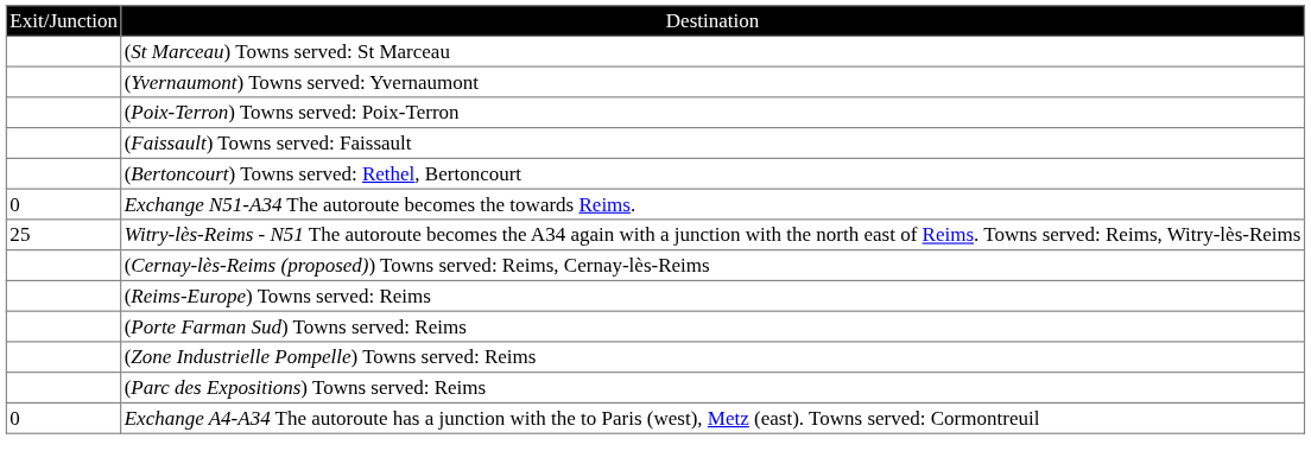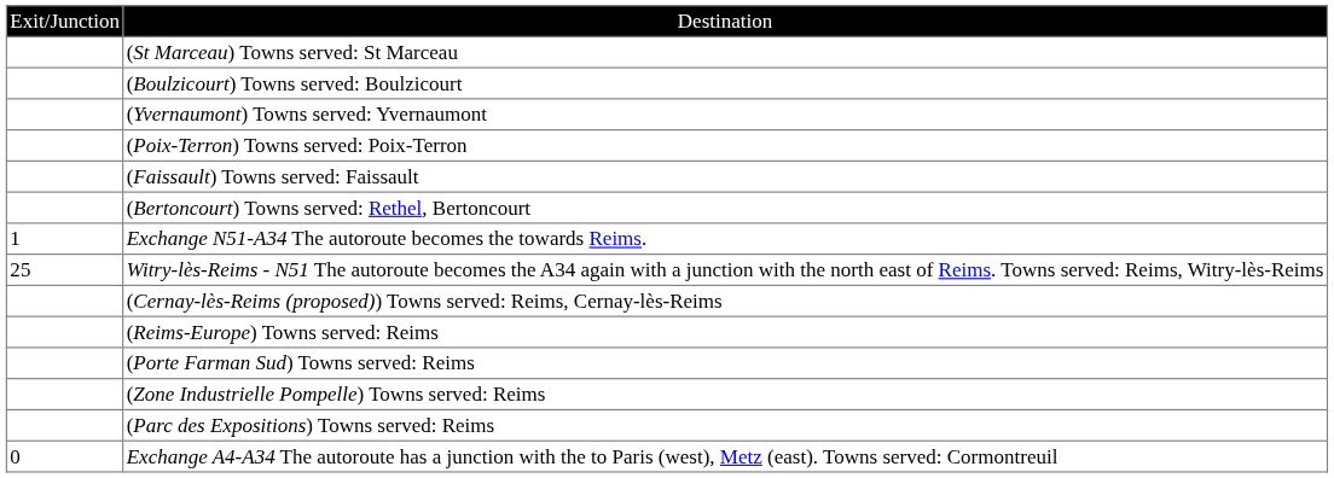 <table border="1" cellpadding="2" style="margin-left:1em; margin-bottom: 1em; color: black; border-collapse: collapse; font-size: 95%;">
 <tr align="center" bgcolor="000000" style="color: white">
 <td>Exit/Junction</td>
 <td>Destination</td>
 </tr>
 <tr>
 <td></td>
 <td>(<em>St Marceau</em>) Towns served: St Marceau</td>
+</tr>
+<tr>
+<td></td>
+<td>(<em>Boulzicourt</em>) Towns served: Boulzicourt</td>
 </tr>
 <tr>
 <td></td>
 <td>(<em>Yvernaumont</em>) Towns served: Yvernaumont</td>
 </tr>
 <tr>
 <td></td>
 <td>(<em>Poix-Terron</em>) Towns served: Poix-Terron</td>
 </tr>
 <tr>
 <td></td>
 <td>(<em>Faissault</em>) Towns served: Faissault</td>
 </tr>
 <tr>
 <td></td>
 <td>(<em>Bertoncourt</em>) Towns served: <a href='#'>Rethel</a>, Bertoncourt</td>
 </tr>
 <tr>
-<td> 0</td>
+<td> 1</td>
 <td><em>Exchange N51-A34</em> The autoroute becomes the <em></em> towards <a href='#'>Reims</a>.</td>
 </tr>
 <tr>
 <td> 25</td>
 <td><em>Witry-lès-Reims - N51</em> The autoroute becomes the A34 again with a junction with the <em></em> north east of <a href='#'>Reims</a>. Towns served: Reims, Witry-lès-Reims</td>
 </tr>
 <tr>
 <td></td>
 <td>(<em>Cernay-lès-Reims (proposed)</em>) Towns served: Reims, Cernay-lès-Reims</td>
 </tr>
 <tr>
 <td></td>
 <td>(<em>Reims-Europe</em>) Towns served: Reims</td>
 </tr>
 <tr>
 <td></td>
 <td>(<em>Porte Farman Sud</em>) Towns served: Reims</td>
 </tr>
 <tr>
 <td></td>
 <td>(<em>Zone Industrielle Pompelle</em>) Towns served: Reims</td>
 </tr>
 <tr>
 <td></td>
 <td>(<em>Parc des Expositions</em>) Towns served: Reims</td>
 </tr>
 <tr>
 <td> 0</td>
 <td><em>Exchange A4-A34</em> The autoroute has a junction with the <em></em> to Paris (west), <a href='#'>Metz</a> (east). Towns served: Cormontreuil</td>
 </tr>
 </table>
